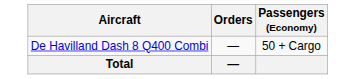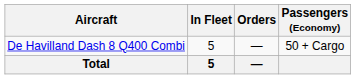 <table class="wikitable" style="margin:0.5em auto; text-align:center">
 <tr>
 <th>Aircraft</th>
+<th>In Fleet</th>
 <th>Orders</th>
 <th>Passengers <br> <small>(Economy)</small></th>
 </tr>
 <tr align="center">
 <td><a href='#'>De Havilland Dash 8 Q400 Combi</a></td>
+<td align="center">5</td>
 <td align="center">—</td>
 <td align="center">50 + Cargo</td>
 </tr>
 <tr>
 <th>Total</th>
+<th>5</th>
 <th>—</th>
 <th></th>
 </tr>
 </table>
